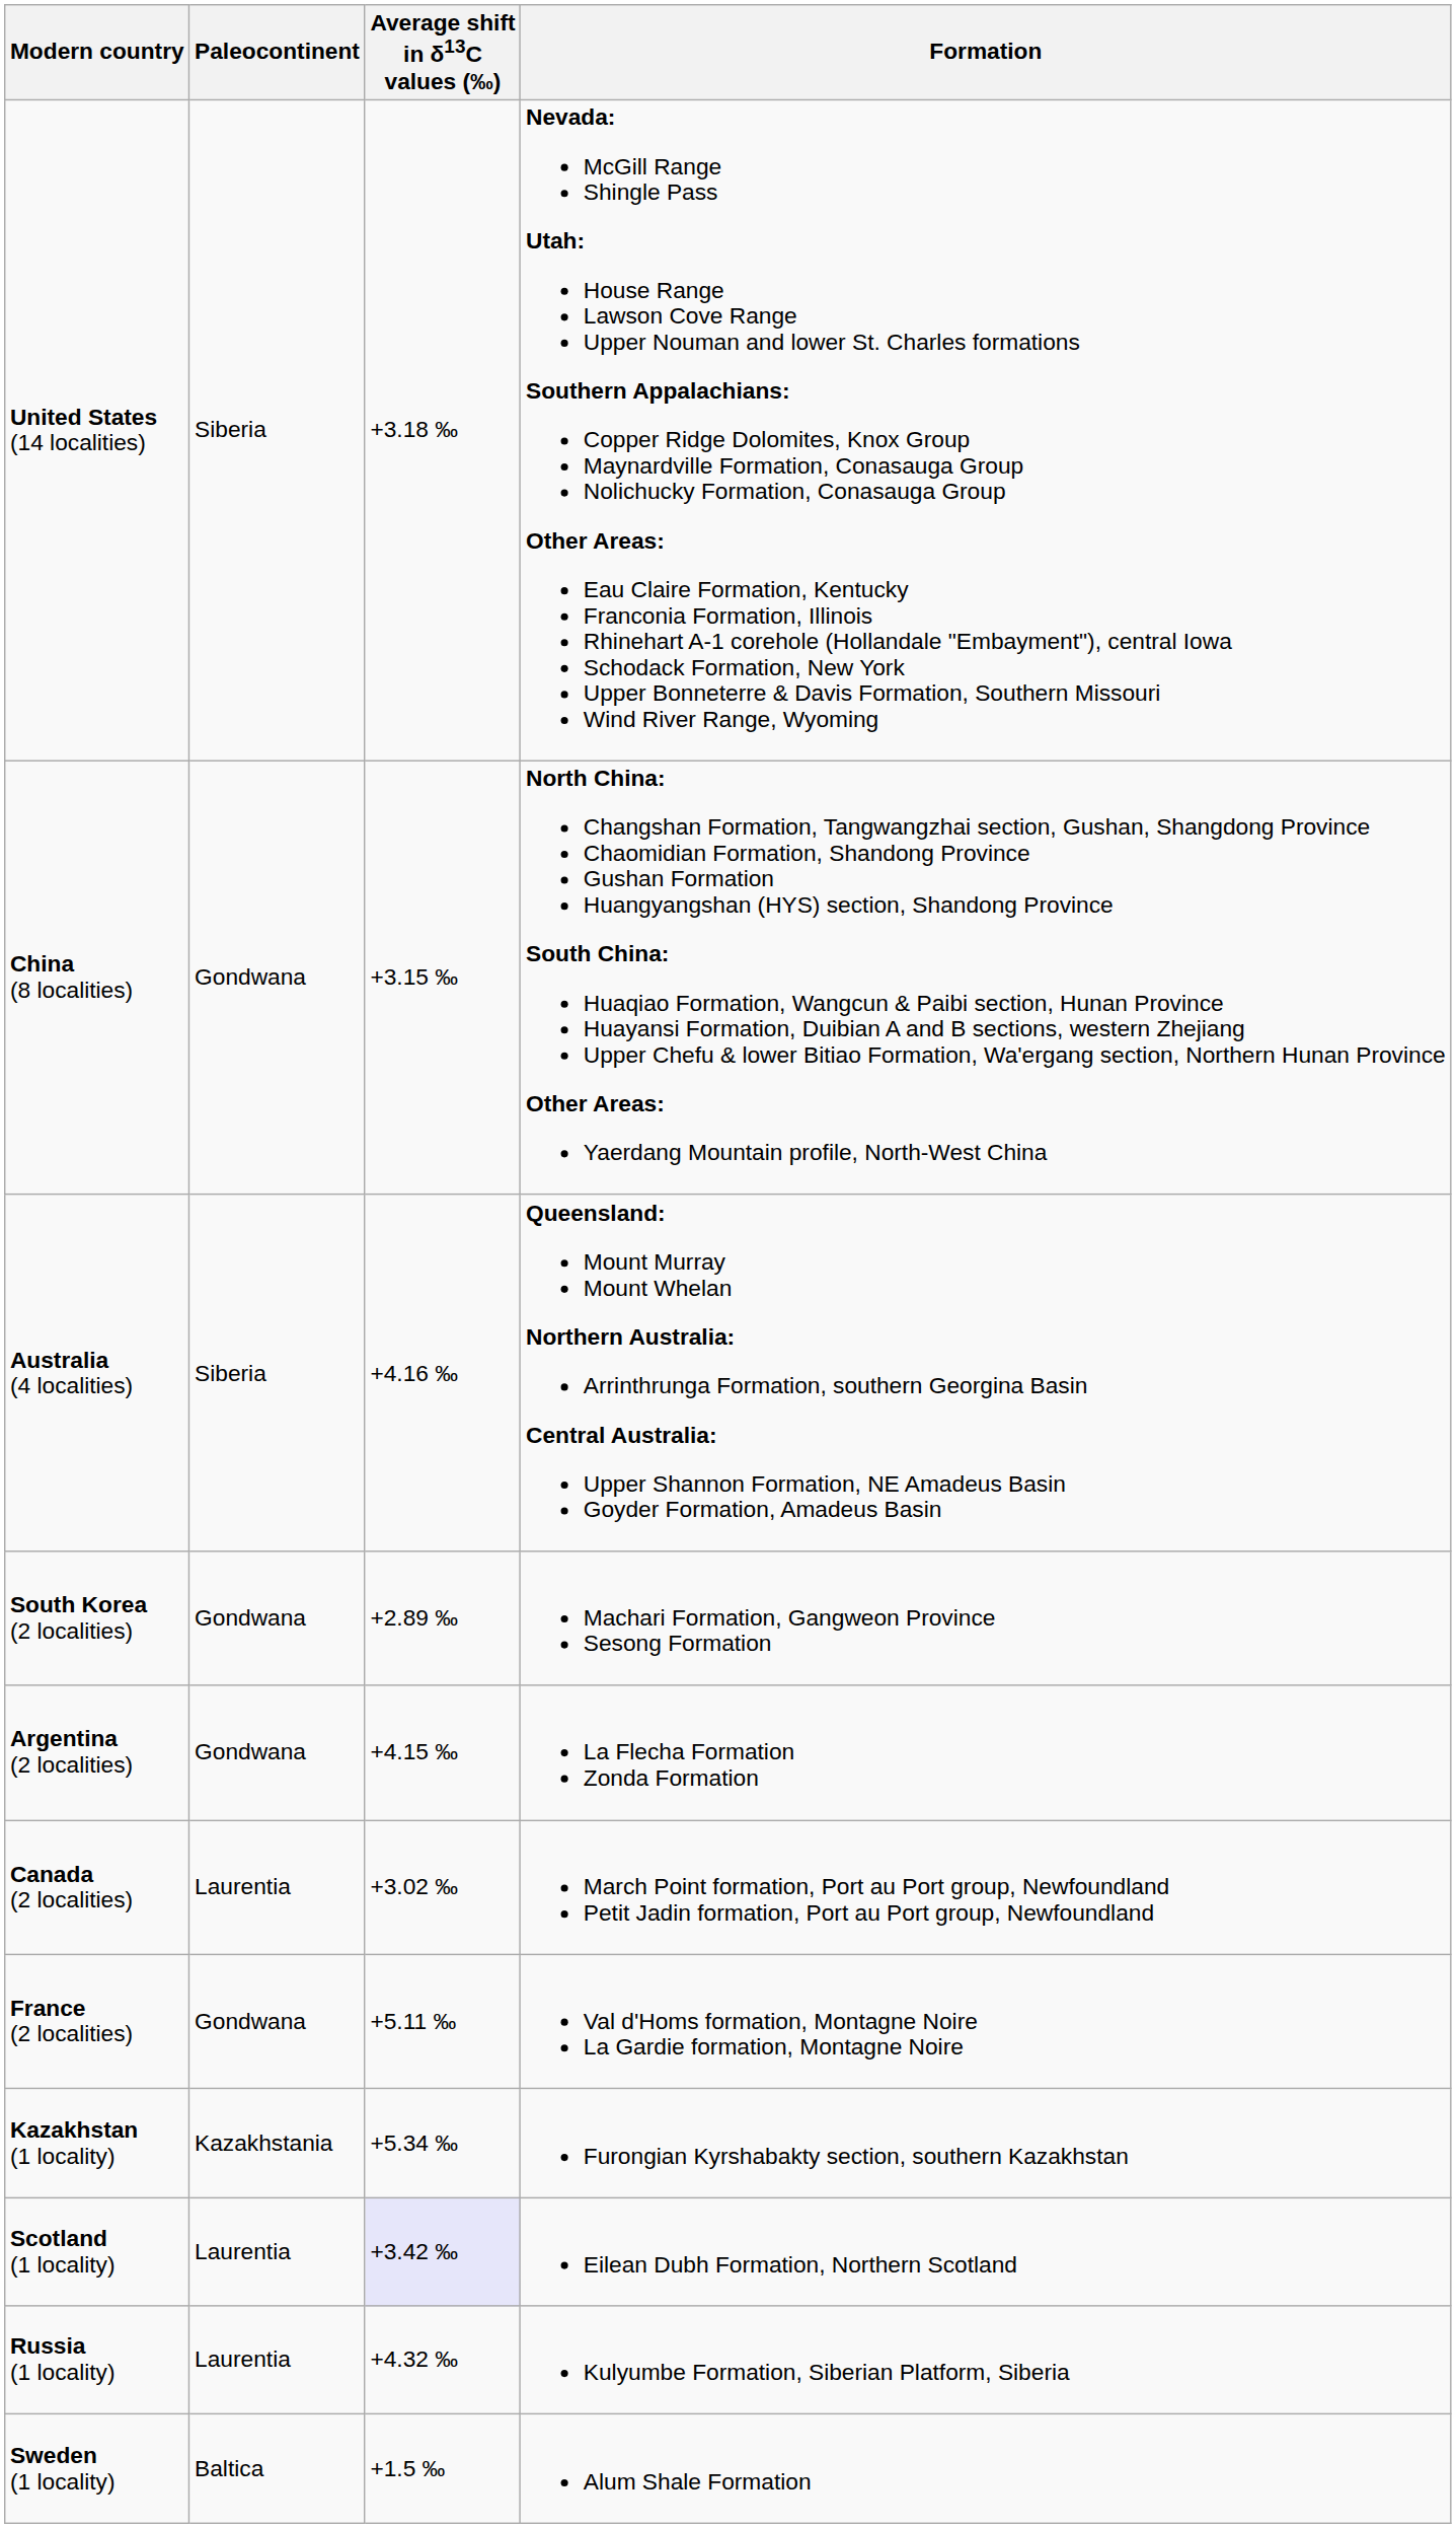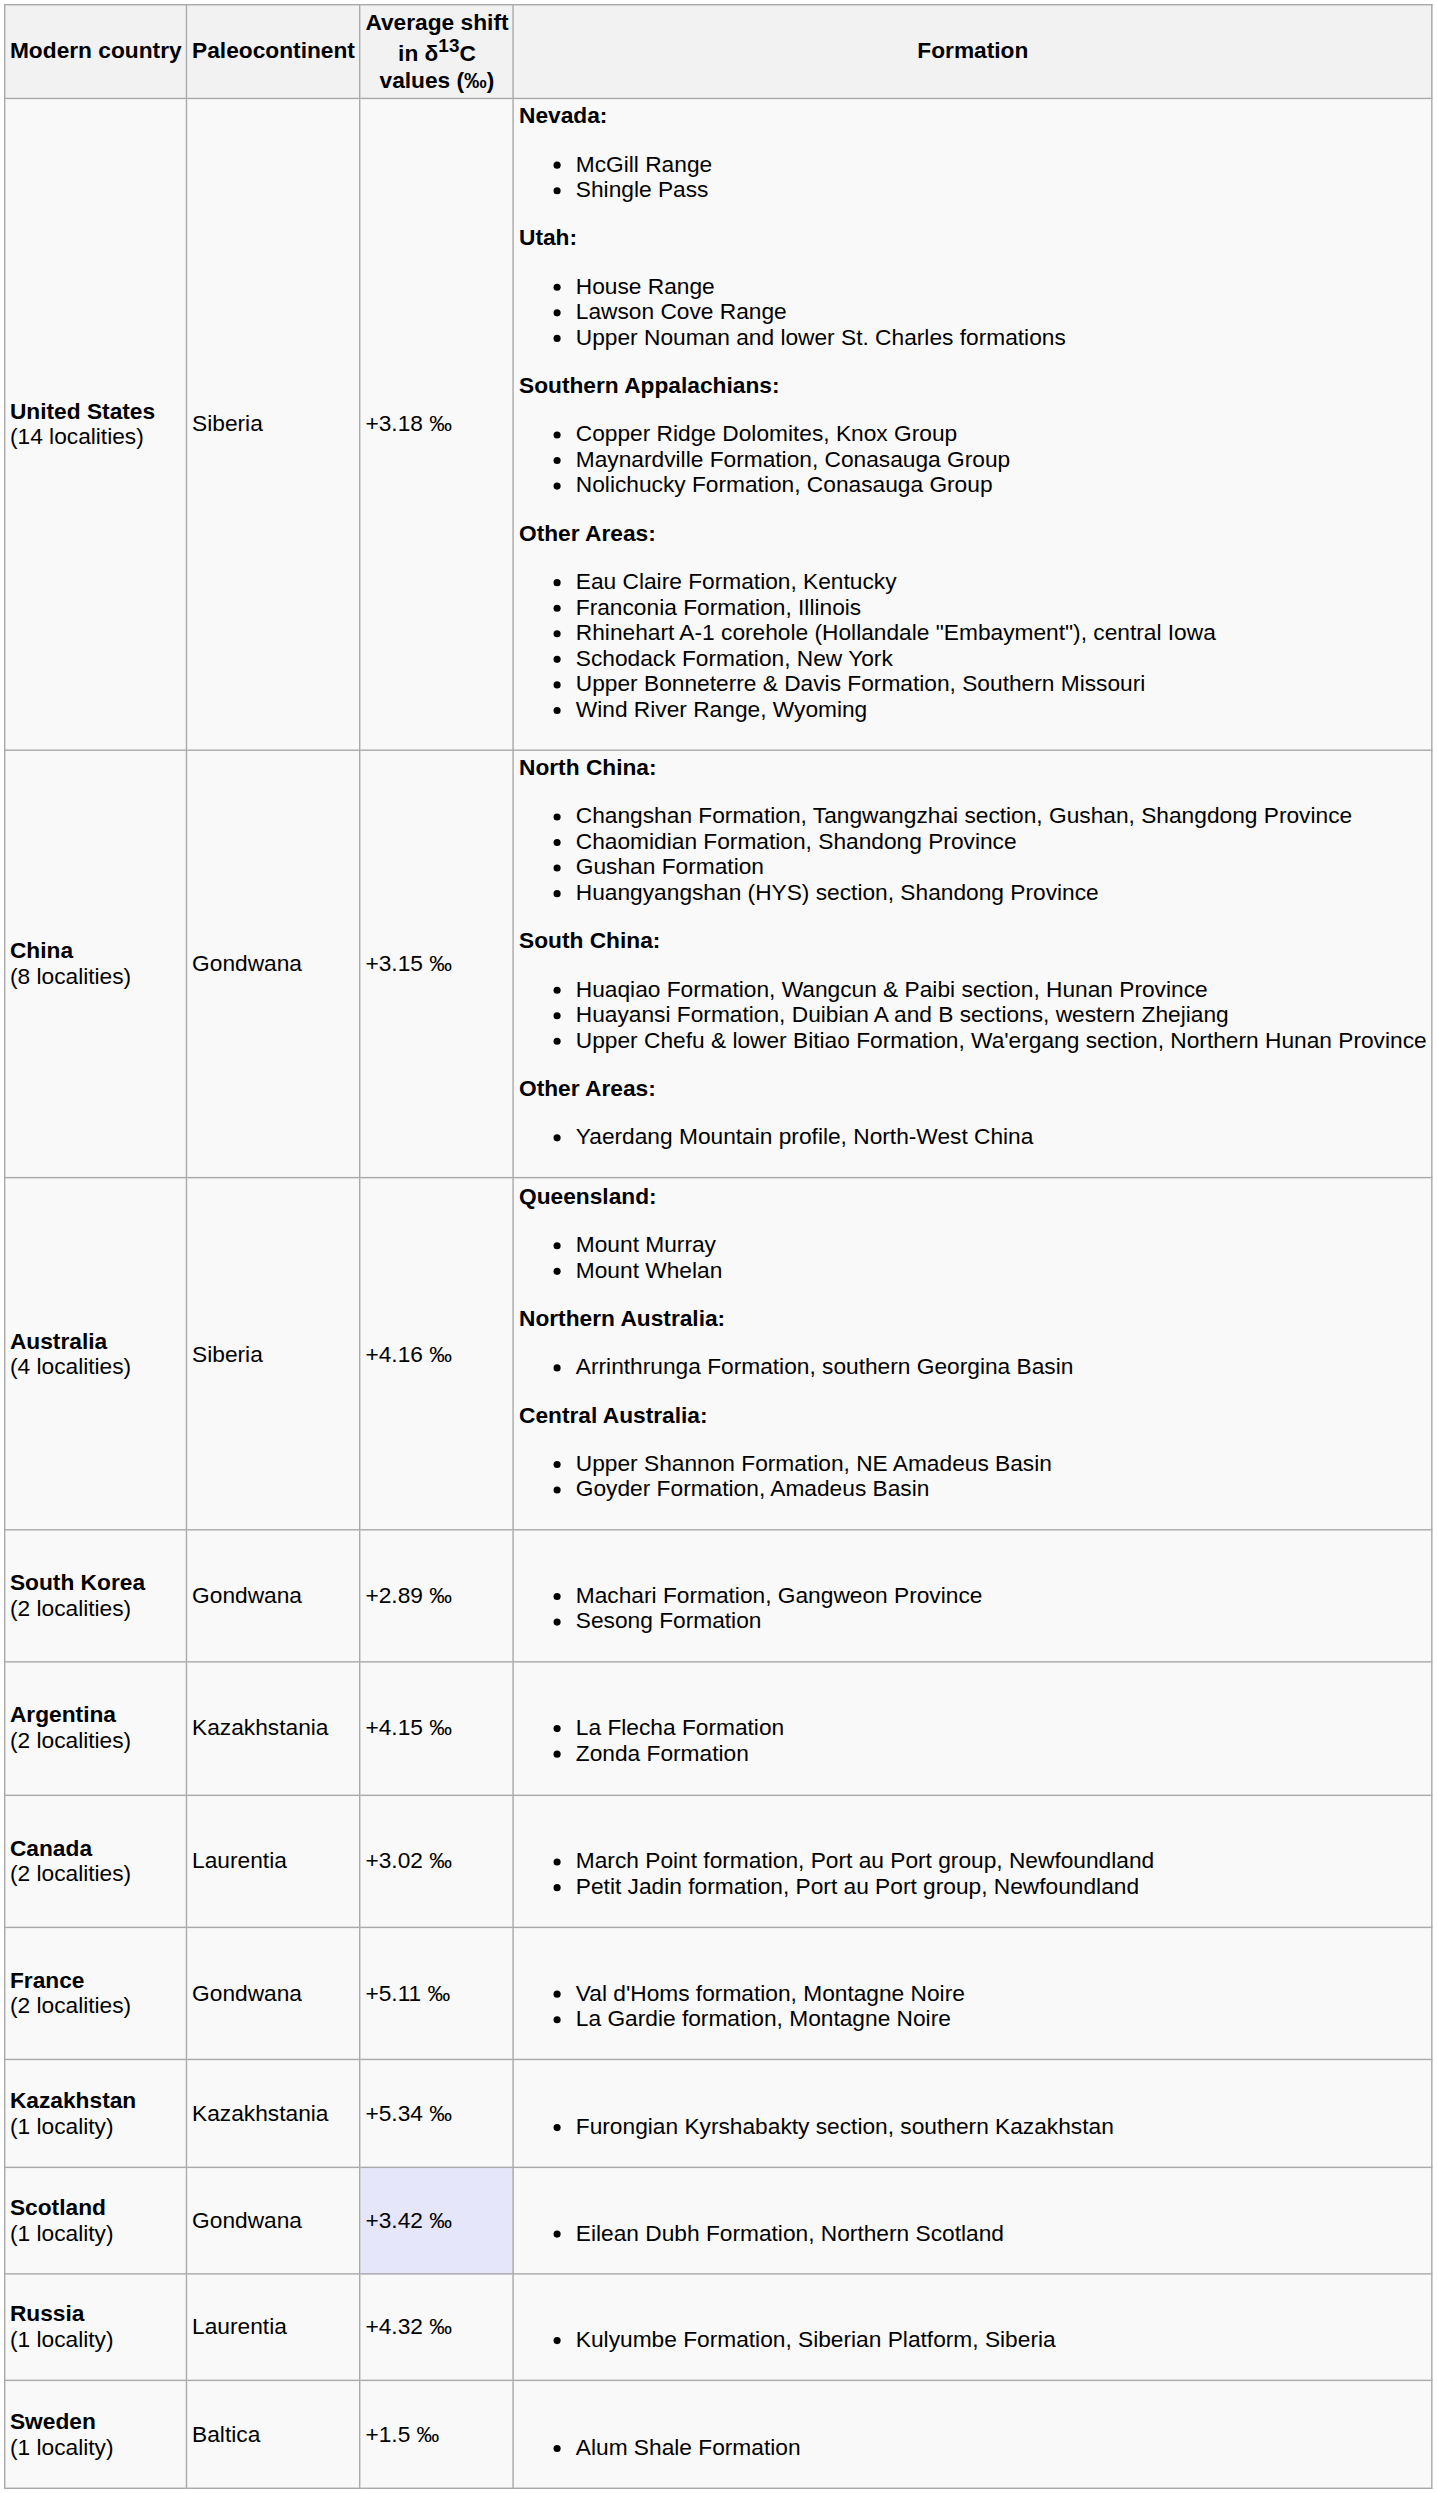 <table class="wikitable">
 <tr>
 <th>Modern country</th>
 <th>Paleocontinent</th>
 <th>Average shift<br>in δ<sup>13</sup>C<br>values (‰)</th>
 <th>Formation</th>
 </tr>
 <tr>
 <td><strong>United States</strong><br>(14 localities)</td>
 <td>Siberia</td>
 <td>+3.18 ‰</td>
 <td><strong>Nevada:</strong><br><ul><li>McGill Range</li><li>Shingle Pass</li></ul><strong>Utah:</strong><ul><li>House Range</li><li>Lawson Cove Range</li><li>Upper Nouman and lower St. Charles formations</li></ul><strong>Southern Appalachians:</strong><ul><li>Copper Ridge Dolomites, Knox Group</li><li>Maynardville Formation, Conasauga Group</li><li>Nolichucky Formation, Conasauga Group</li></ul><strong>Other Areas:</strong><ul><li>Eau Claire Formation, Kentucky</li><li>Franconia Formation, Illinois</li><li>Rhinehart A-1 corehole (Hollandale "Embayment"), central Iowa</li><li>Schodack Formation, New York</li><li>Upper Bonneterre & Davis Formation, Southern Missouri</li><li>Wind River Range, Wyoming</li></ul></td>
 </tr>
 <tr>
 <td><strong>China</strong><br>(8 localities)</td>
 <td>Gondwana</td>
 <td>+3.15 ‰</td>
 <td><strong>North China:</strong><br><ul><li>Changshan Formation, Tangwangzhai section, Gushan, Shangdong Province</li><li>Chaomidian Formation, Shandong Province</li><li>Gushan Formation</li><li>Huangyangshan (HYS) section, Shandong Province</li></ul><strong>South China:</strong><ul><li>Huaqiao Formation, Wangcun & Paibi section, Hunan Province</li><li>Huayansi Formation, Duibian A and B sections, western Zhejiang</li><li>Upper Chefu & lower Bitiao Formation, Wa'ergang section, Northern Hunan Province</li></ul><strong>Other Areas:</strong><ul><li>Yaerdang Mountain profile, North-West China<strong></strong></li></ul></td>
 </tr>
 <tr>
 <td><strong>Australia</strong><br>(4 localities)<br></td>
 <td>Siberia</td>
 <td>+4.16 ‰</td>
 <td><strong> Queensland: </strong><br><ul><li>Mount Murray</li><li>Mount Whelan</li></ul><strong>Northern Australia:</strong><ul><li>Arrinthrunga Formation, southern Georgina Basin</li></ul><strong>Central Australia:</strong><ul><li>Upper Shannon Formation, NE Amadeus Basin</li><li>Goyder Formation, Amadeus Basin<strong></strong></li></ul></td>
 </tr>
 <tr>
 <td><strong>South Korea</strong><br>(2 localities)</td>
 <td>Gondwana</td>
 <td>+2.89 ‰</td>
 <td><br><ul><li>Machari Formation, Gangweon Province</li><li>Sesong Formation</li></ul></td>
 </tr>
 <tr>
 <td><strong>Argentina</strong><br>(2 localities)</td>
-<td>Gondwana</td>
+<td>Kazakhstania</td>
 <td>+4.15 ‰</td>
 <td><br><ul><li>La Flecha Formation</li><li>Zonda Formation</li></ul></td>
 </tr>
 <tr>
 <td><strong>Canada</strong><br>(2 localities)</td>
 <td>Laurentia</td>
 <td>+3.02 ‰</td>
 <td><br><ul><li>March Point formation, Port au Port group, Newfoundland</li><li>Petit Jadin formation, Port au Port group, Newfoundland</li></ul></td>
 </tr>
 <tr>
 <td><strong>France</strong><br>(2 localities)</td>
 <td>Gondwana</td>
 <td>+5.11 ‰</td>
 <td><br><ul><li>Val d'Homs formation, Montagne Noire</li><li>La Gardie formation, Montagne Noire</li></ul></td>
 </tr>
 <tr>
 <td><strong>Kazakhstan</strong><br>(1 locality)</td>
 <td>Kazakhstania</td>
 <td>+5.34 ‰</td>
 <td><br><ul><li>Furongian Kyrshabakty section, southern Kazakhstan</li></ul></td>
 </tr>
 <tr>
 <td><strong>Scotland</strong><br>(1 locality)</td>
-<td>Laurentia</td>
+<td>Gondwana</td>
 <td style="background: lavender;">+3.42 ‰</td>
 <td><br><ul><li>Eilean Dubh Formation,  Northern Scotland</li></ul></td>
 </tr>
 <tr>
 <td><strong>Russia</strong><br>(1 locality)</td>
 <td>Laurentia</td>
 <td>+4.32 ‰</td>
 <td><br><ul><li>Kulyumbe Formation, Siberian Platform, Siberia</li></ul></td>
 </tr>
 <tr>
 <td><strong>Sweden</strong> <br>(1 locality)</td>
 <td>Baltica</td>
 <td>+1.5 ‰</td>
 <td><br><ul><li>Alum Shale Formation</li></ul></td>
 </tr>
 </table>
